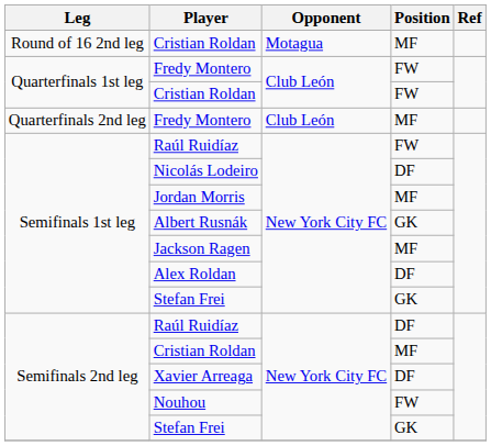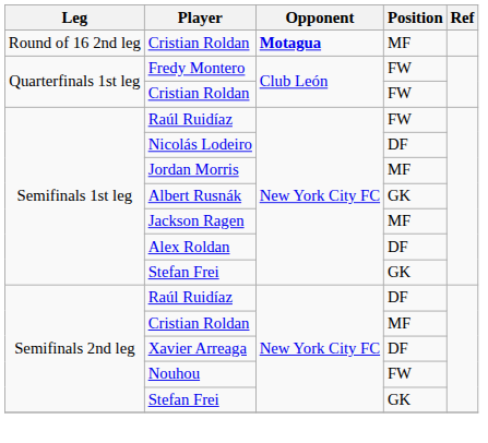 <table class=wikitable>
 <tr>
 <th>Leg</th>
 <th>Player</th>
 <th>Opponent</th>
 <th>Position</th>
 <th>Ref</th>
 </tr>
 <tr>
 <td align=center rowspan="1">Round of 16 2nd leg</td>
 <td> <a href='#'>Cristian Roldan</a></td>
-<td rowspan="1"><a href='#'>Motagua</a></td>
+<td rowspan="1"><strong><a href='#'>Motagua</a></strong></td>
 <td>MF</td>
 <td rowspan="1"></td>
 </tr>
 <tr>
 <td align=center rowspan="2">Quarterfinals 1st leg</td>
 <td> <a href='#'>Fredy Montero</a></td>
 <td rowspan="2"><a href='#'>Club León</a></td>
 <td>FW</td>
 <td rowspan="2"></td>
 </tr>
 <tr>
 <td> <a href='#'>Cristian Roldan</a></td>
 <td>FW</td>
-</tr>
-<tr>
-<td align=center rowspan="1">Quarterfinals 2nd leg</td>
-<td> <a href='#'>Fredy Montero</a></td>
-<td rowspan="1"><a href='#'>Club León</a></td>
-<td>MF</td>
-<td rowspan="1"></td>
 </tr>
 <tr>
 <td align=center rowspan="7">Semifinals 1st leg</td>
 <td> <a href='#'>Raúl Ruidíaz</a></td>
 <td rowspan="7"><a href='#'>New York City FC</a></td>
 <td>FW</td>
 <td rowspan="7"></td>
 </tr>
 <tr>
 <td> <a href='#'>Nicolás Lodeiro</a></td>
 <td>DF</td>
 </tr>
 <tr>
 <td> <a href='#'>Jordan Morris</a></td>
 <td>MF</td>
 </tr>
 <tr>
 <td> <a href='#'>Albert Rusnák</a></td>
 <td>GK</td>
 </tr>
 <tr>
 <td> <a href='#'>Jackson Ragen</a></td>
 <td>MF</td>
 </tr>
 <tr>
 <td> <a href='#'>Alex Roldan</a></td>
 <td>DF</td>
 </tr>
 <tr>
 <td> <a href='#'>Stefan Frei</a></td>
 <td>GK</td>
 </tr>
 <tr>
 <td align=center rowspan="5">Semifinals 2nd leg</td>
 <td> <a href='#'>Raúl Ruidíaz</a></td>
 <td rowspan="5"><a href='#'>New York City FC</a></td>
 <td>DF</td>
 <td rowspan="5"></td>
 </tr>
 <tr>
 <td> <a href='#'>Cristian Roldan</a></td>
 <td>MF</td>
 </tr>
 <tr>
 <td> <a href='#'>Xavier Arreaga</a></td>
 <td>DF</td>
 </tr>
 <tr>
 <td> <a href='#'>Nouhou</a></td>
 <td>FW</td>
 </tr>
 <tr>
 <td> <a href='#'>Stefan Frei</a></td>
 <td>GK</td>
 </tr>
 <tr>
 </tr>
 </table>
